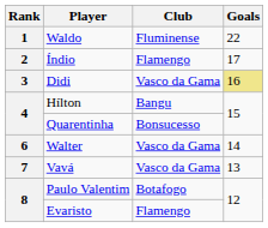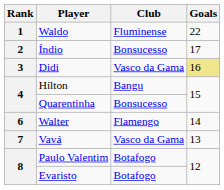 <table class="wikitable">
 <tr>
 <th>Rank</th>
 <th>Player</th>
 <th>Club</th>
 <th>Goals</th>
 </tr>
 <tr>
 <th>1</th>
 <td><a href='#'>Waldo</a></td>
 <td><a href='#'>Fluminense</a></td>
 <td>22</td>
 </tr>
 <tr>
 <th>2</th>
 <td><a href='#'>Índio</a></td>
-<td><a href='#'>Flamengo</a></td>
+<td><a href='#'>Bonsucesso</a></td>
 <td>17</td>
 </tr>
 <tr>
 <th>3</th>
 <td><a href='#'>Didi</a></td>
 <td><a href='#'>Vasco da Gama</a></td>
 <td style="background: khaki;">16</td>
 </tr>
 <tr>
 <th rowspan="2">4</th>
 <td>Hílton</td>
 <td><a href='#'>Bangu</a></td>
 <td rowspan="2">15</td>
 </tr>
 <tr>
 <td><a href='#'>Quarentinha</a></td>
 <td><a href='#'>Bonsucesso</a></td>
 </tr>
 <tr>
 <th>6</th>
 <td><a href='#'>Walter</a></td>
-<td><a href='#'>Vasco da Gama</a></td>
+<td><a href='#'>Flamengo</a></td>
 <td>14</td>
 </tr>
 <tr>
 <th>7</th>
 <td><a href='#'>Vavá</a></td>
 <td><a href='#'>Vasco da Gama</a></td>
 <td>13</td>
 </tr>
 <tr>
 <th rowspan="2">8</th>
 <td><a href='#'>Paulo Valentim</a></td>
 <td><a href='#'>Botafogo</a></td>
 <td rowspan="2">12</td>
 </tr>
 <tr>
 <td><a href='#'>Evaristo</a></td>
-<td><a href='#'>Flamengo</a></td>
+<td><a href='#'>Botafogo</a></td>
 </tr>
 </table>
